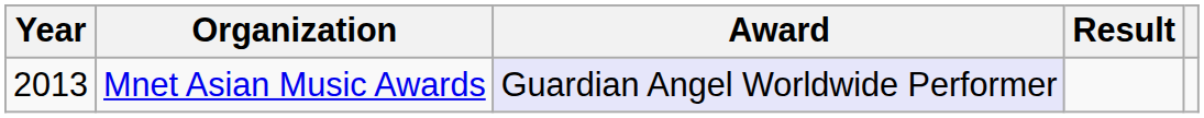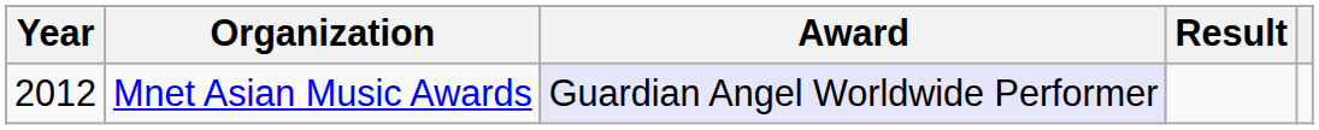 <table class="wikitable plainrowheaders">
 <tr>
 <th scope="col">Year</th>
 <th scope="col">Organization</th>
 <th scope="col">Award</th>
 <th scope="col">Result</th>
 <th class="unsortable"></th>
 </tr>
 <tr>
-<td align="center">2013</td>
+<td align="center">2012</td>
 <td align="center"><a href='#'>Mnet Asian Music Awards</a></td>
 <td align="center" style="background: lavender;">Guardian Angel Worldwide Performer</td>
 <td></td>
 <td align="center"></td>
 </tr>
 </table>
